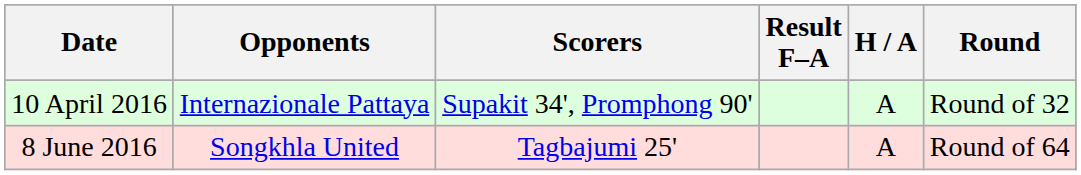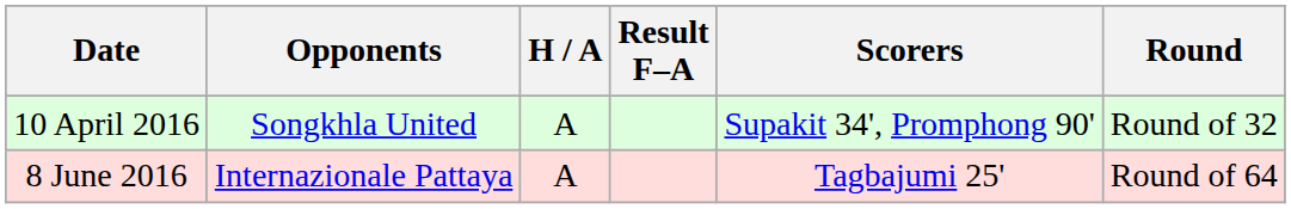 <table class="wikitable" style="text-align:center">
 <tr>
 <th>Date</th>
 <th>Opponents</th>
+<th>H / A</th>
+<th>Result<br>F–A</th>
 <th>Scorers</th>
-<th>Result<br>F–A</th>
-<th>H / A</th>
 <th>Round</th>
 </tr>
 <tr bgcolor="#ddffdd">
 <td>10 April 2016</td>
-<td><a href='#'>Internazionale Pattaya</a></td>
+<td><a href='#'>Songkhla United</a></td>
+<td>A</td>
+<td></td>
 <td><a href='#'>Supakit</a> 34', <a href='#'>Promphong</a> 90'</td>
-<td></td>
-<td>A</td>
 <td>Round of 32</td>
 </tr>
 <tr bgcolor="#ffdddd">
 <td>8 June 2016</td>
-<td><a href='#'>Songkhla United</a></td>
+<td><a href='#'>Internazionale Pattaya</a></td>
+<td>A</td>
+<td></td>
 <td><a href='#'>Tagbajumi</a> 25'</td>
-<td></td>
-<td>A</td>
 <td>Round of 64</td>
 </tr>
 </table>
